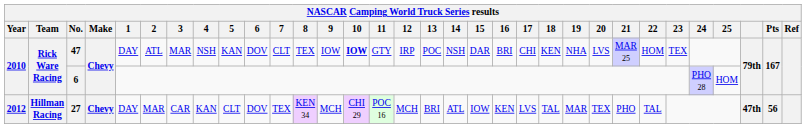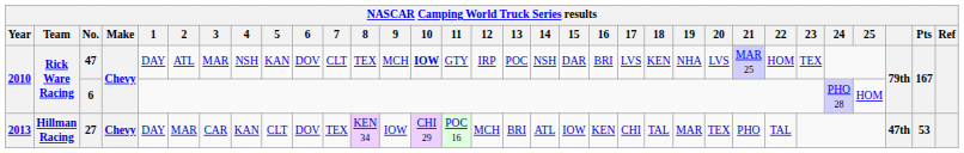 <table class="wikitable" style="text-align:center; font-size:75%">
 <tr>
 <th colspan=45><a href='#'>NASCAR</a> <a href='#'>Camping World Truck Series</a> results</th>
 </tr>
 <tr>
 <th>Year</th>
 <th>Team</th>
 <th>No.</th>
 <th>Make</th>
 <th>1</th>
 <th>2</th>
 <th>3</th>
 <th>4</th>
 <th>5</th>
 <th>6</th>
 <th>7</th>
 <th>8</th>
 <th>9</th>
 <th>10</th>
 <th>11</th>
 <th>12</th>
 <th>13</th>
 <th>14</th>
 <th>15</th>
 <th>16</th>
 <th>17</th>
 <th>18</th>
 <th>19</th>
 <th>20</th>
 <th>21</th>
 <th>22</th>
 <th>23</th>
 <th>24</th>
 <th>25</th>
 <th></th>
 <th>Pts</th>
 <th>Ref</th>
 </tr>
 <tr>
 <th rowspan=2><a href='#'>2010</a></th>
 <th rowspan=2><a href='#'>Rick Ware Racing</a></th>
 <th>47</th>
 <th rowspan=2><a href='#'>Chevy</a></th>
 <td><a href='#'>DAY</a></td>
 <td><a href='#'>ATL</a></td>
 <td><a href='#'>MAR</a></td>
 <td><a href='#'>NSH</a></td>
 <td><a href='#'>KAN</a></td>
 <td><a href='#'>DOV</a></td>
 <td><a href='#'>CLT</a></td>
 <td><a href='#'>TEX</a></td>
-<td><a href='#'>IOW</a></td>
+<td><a href='#'>MCH</a></td>
 <td><strong><a href='#'>IOW</a></strong></td>
 <td><a href='#'>GTY</a></td>
 <td><a href='#'>IRP</a></td>
 <td><a href='#'>POC</a></td>
 <td><a href='#'>NSH</a></td>
 <td><a href='#'>DAR</a></td>
 <td><a href='#'>BRI</a></td>
-<td><a href='#'>CHI</a></td>
+<td><a href='#'>LVS</a></td>
 <td><a href='#'>KEN</a></td>
 <td><a href='#'>NHA</a></td>
 <td><a href='#'>LVS</a></td>
 <td style="background:#CFCFFF;"><a href='#'>MAR</a><br><small>25</small></td>
 <td><a href='#'>HOM</a></td>
 <td><a href='#'>TEX</a></td>
 <td colspan=2></td>
 <th rowspan=2>79th</th>
 <th rowspan=2>167</th>
 <th rowspan=2></th>
 </tr>
 <tr>
 <th>6</th>
 <td colspan=23></td>
 <td style="background:#CFCFFF;"><a href='#'>PHO</a><br><small>28</small></td>
 <td><a href='#'>HOM</a></td>
 </tr>
 <tr>
-<th><a href='#'>2012</a></th>
+<th><a href='#'>2013</a></th>
 <th><a href='#'>Hillman Racing</a></th>
 <th>27</th>
 <th><a href='#'>Chevy</a></th>
 <td><a href='#'>DAY</a></td>
 <td><a href='#'>MAR</a></td>
 <td><a href='#'>CAR</a></td>
 <td><a href='#'>KAN</a></td>
 <td><a href='#'>CLT</a></td>
 <td><a href='#'>DOV</a></td>
 <td><a href='#'>TEX</a></td>
 <td style="background:#EFCFFF;"><a href='#'>KEN</a><br><small>34</small></td>
-<td><a href='#'>MCH</a></td>
+<td><a href='#'>IOW</a></td>
 <td style="background:#EFCFFF;"><a href='#'>CHI</a><br><small>29</small></td>
 <td style="background:#DFFFDF;"><a href='#'>POC</a><br><small>16</small></td>
 <td><a href='#'>MCH</a></td>
 <td><a href='#'>BRI</a></td>
 <td><a href='#'>ATL</a></td>
 <td><a href='#'>IOW</a></td>
 <td><a href='#'>KEN</a></td>
-<td><a href='#'>LVS</a></td>
+<td><a href='#'>CHI</a></td>
 <td><a href='#'>TAL</a></td>
 <td><a href='#'>MAR</a></td>
 <td><a href='#'>TEX</a></td>
 <td><a href='#'>PHO</a></td>
 <td><a href='#'>TAL</a></td>
 <td colspan=3></td>
 <th>47th</th>
-<th>56</th>
+<th>53</th>
 <th></th>
 </tr>
 </table>
